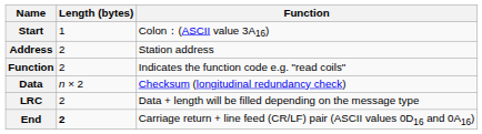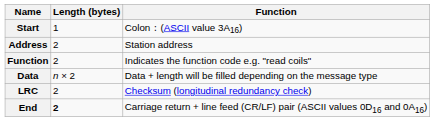 <table class="wikitable" style="float:middle; margin:0 0 1em 1em;">
 <tr>
 <th>Name</th>
 <th>Length (bytes)</th>
 <th>Function</th>
 </tr>
 <tr>
 <th>Start</th>
 <td>1</td>
 <td>Colon <code>:</code> (<a href='#'>ASCII</a> value 3A<sub>16</sub>)</td>
 </tr>
 <tr>
 <th>Address</th>
 <td>2</td>
 <td>Station address</td>
 </tr>
 <tr>
 <th>Function</th>
 <td>2</td>
 <td>Indicates the function code e.g. "read coils"</td>
 </tr>
 <tr>
 <th>Data</th>
 <td><em>n</em> × 2</td>
-<td><a href='#'>Checksum</a> (<a href='#'>longitudinal redundancy check</a>)</td>
+<td>Data + length will be filled depending on the message type</td>
 </tr>
 <tr>
 <th>LRC</th>
 <td>2</td>
-<td>Data + length will be filled depending on the message type</td>
+<td><a href='#'>Checksum</a> (<a href='#'>longitudinal redundancy check</a>)</td>
 </tr>
 <tr>
 <th>End</th>
 <td><strong>2</strong></td>
 <td>Carriage return + line feed (CR/LF) pair (ASCII values 0D<sub>16</sub> and 0A<sub>16</sub>)</td>
 </tr>
 </table>
